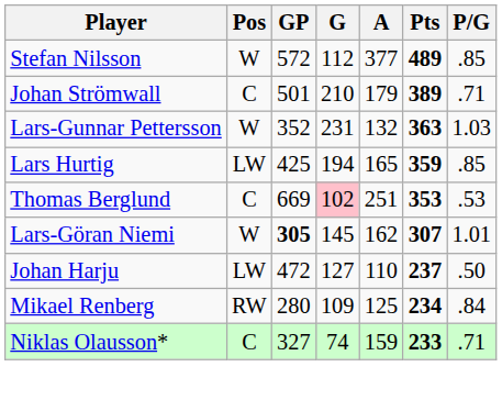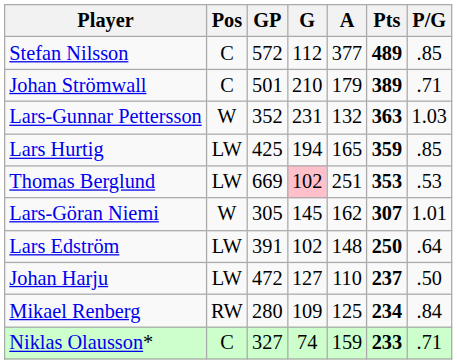 <table class="wikitable" style="text-align:center;">
 <tr>
 <th>Player</th>
 <th>Pos</th>
 <th>GP</th>
 <th>G</th>
 <th>A</th>
 <th>Pts</th>
 <th>P/G</th>
 </tr>
 <tr>
 <td style="text-align:left;"><a href='#'>Stefan Nilsson</a></td>
-<td>W</td>
+<td>C</td>
 <td>572</td>
 <td>112</td>
 <td>377</td>
 <td><strong>489</strong></td>
 <td>.85</td>
 </tr>
 <tr>
 <td style="text-align:left;"><a href='#'>Johan Strömwall</a></td>
 <td>C</td>
 <td>501</td>
 <td>210</td>
 <td>179</td>
 <td><strong>389</strong></td>
 <td>.71</td>
 </tr>
 <tr>
 <td style="text-align:left;"><a href='#'>Lars-Gunnar Pettersson</a></td>
 <td>W</td>
 <td>352</td>
 <td>231</td>
 <td>132</td>
 <td><strong>363</strong></td>
 <td>1.03</td>
 </tr>
 <tr>
 <td style="text-align:left;"><a href='#'>Lars Hurtig</a></td>
 <td>LW</td>
 <td>425</td>
 <td>194</td>
 <td>165</td>
 <td><strong>359</strong></td>
 <td>.85</td>
 </tr>
 <tr>
 <td style="text-align:left;"><a href='#'>Thomas Berglund</a></td>
-<td>C</td>
+<td>LW</td>
 <td>669</td>
 <td style="background: pink;">102</td>
 <td>251</td>
 <td><strong>353</strong></td>
 <td>.53</td>
 </tr>
 <tr>
 <td style="text-align:left;"><a href='#'>Lars-Göran Niemi</a></td>
 <td>W</td>
-<td><strong>305</strong></td>
+<td>305</td>
 <td>145</td>
 <td>162</td>
 <td><strong>307</strong></td>
 <td>1.01</td>
+</tr>
+<tr>
+<td style="text-align:left;"><a href='#'>Lars Edström</a></td>
+<td>LW</td>
+<td>391</td>
+<td>102</td>
+<td>148</td>
+<td><strong>250</strong></td>
+<td>.64</td>
 </tr>
 <tr>
 <td style="text-align:left;"><a href='#'>Johan Harju</a></td>
 <td>LW</td>
 <td>472</td>
 <td>127</td>
 <td>110</td>
 <td><strong>237</strong></td>
 <td>.50</td>
 </tr>
 <tr>
 <td style="text-align:left;"><a href='#'>Mikael Renberg</a></td>
 <td>RW</td>
 <td>280</td>
 <td>109</td>
 <td>125</td>
 <td><strong>234</strong></td>
 <td>.84</td>
 </tr>
 <tr style="background:#cfc;">
 <td style="text-align:left;"><a href='#'>Niklas Olausson</a>*</td>
 <td>C</td>
 <td>327</td>
 <td>74</td>
 <td>159</td>
 <td><strong>233</strong></td>
 <td>.71</td>
 </tr>
 </table>
